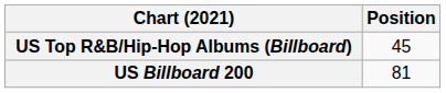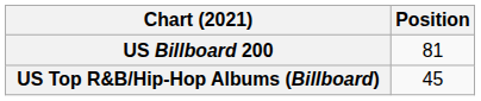 <table class="wikitable sortable plainrowheaders">
 <tr>
 <th scope="col" style="width:20em;">Chart (2021)</th>
 <th scope="col">Position</th>
 </tr>
 <tr>
+<th scope="row">US <em>Billboard</em> 200</th>
+<td align="center">81</td>
+</tr>
+<tr>
 <th scope="row">US Top R&B/Hip-Hop Albums (<em>Billboard</em>)</th>
 <td align="center">45</td>
 </tr>
-<tr>
-<th scope="row">US <em>Billboard</em> 200</th>
-<td align="center">81</td>
-</tr>
 </table>
